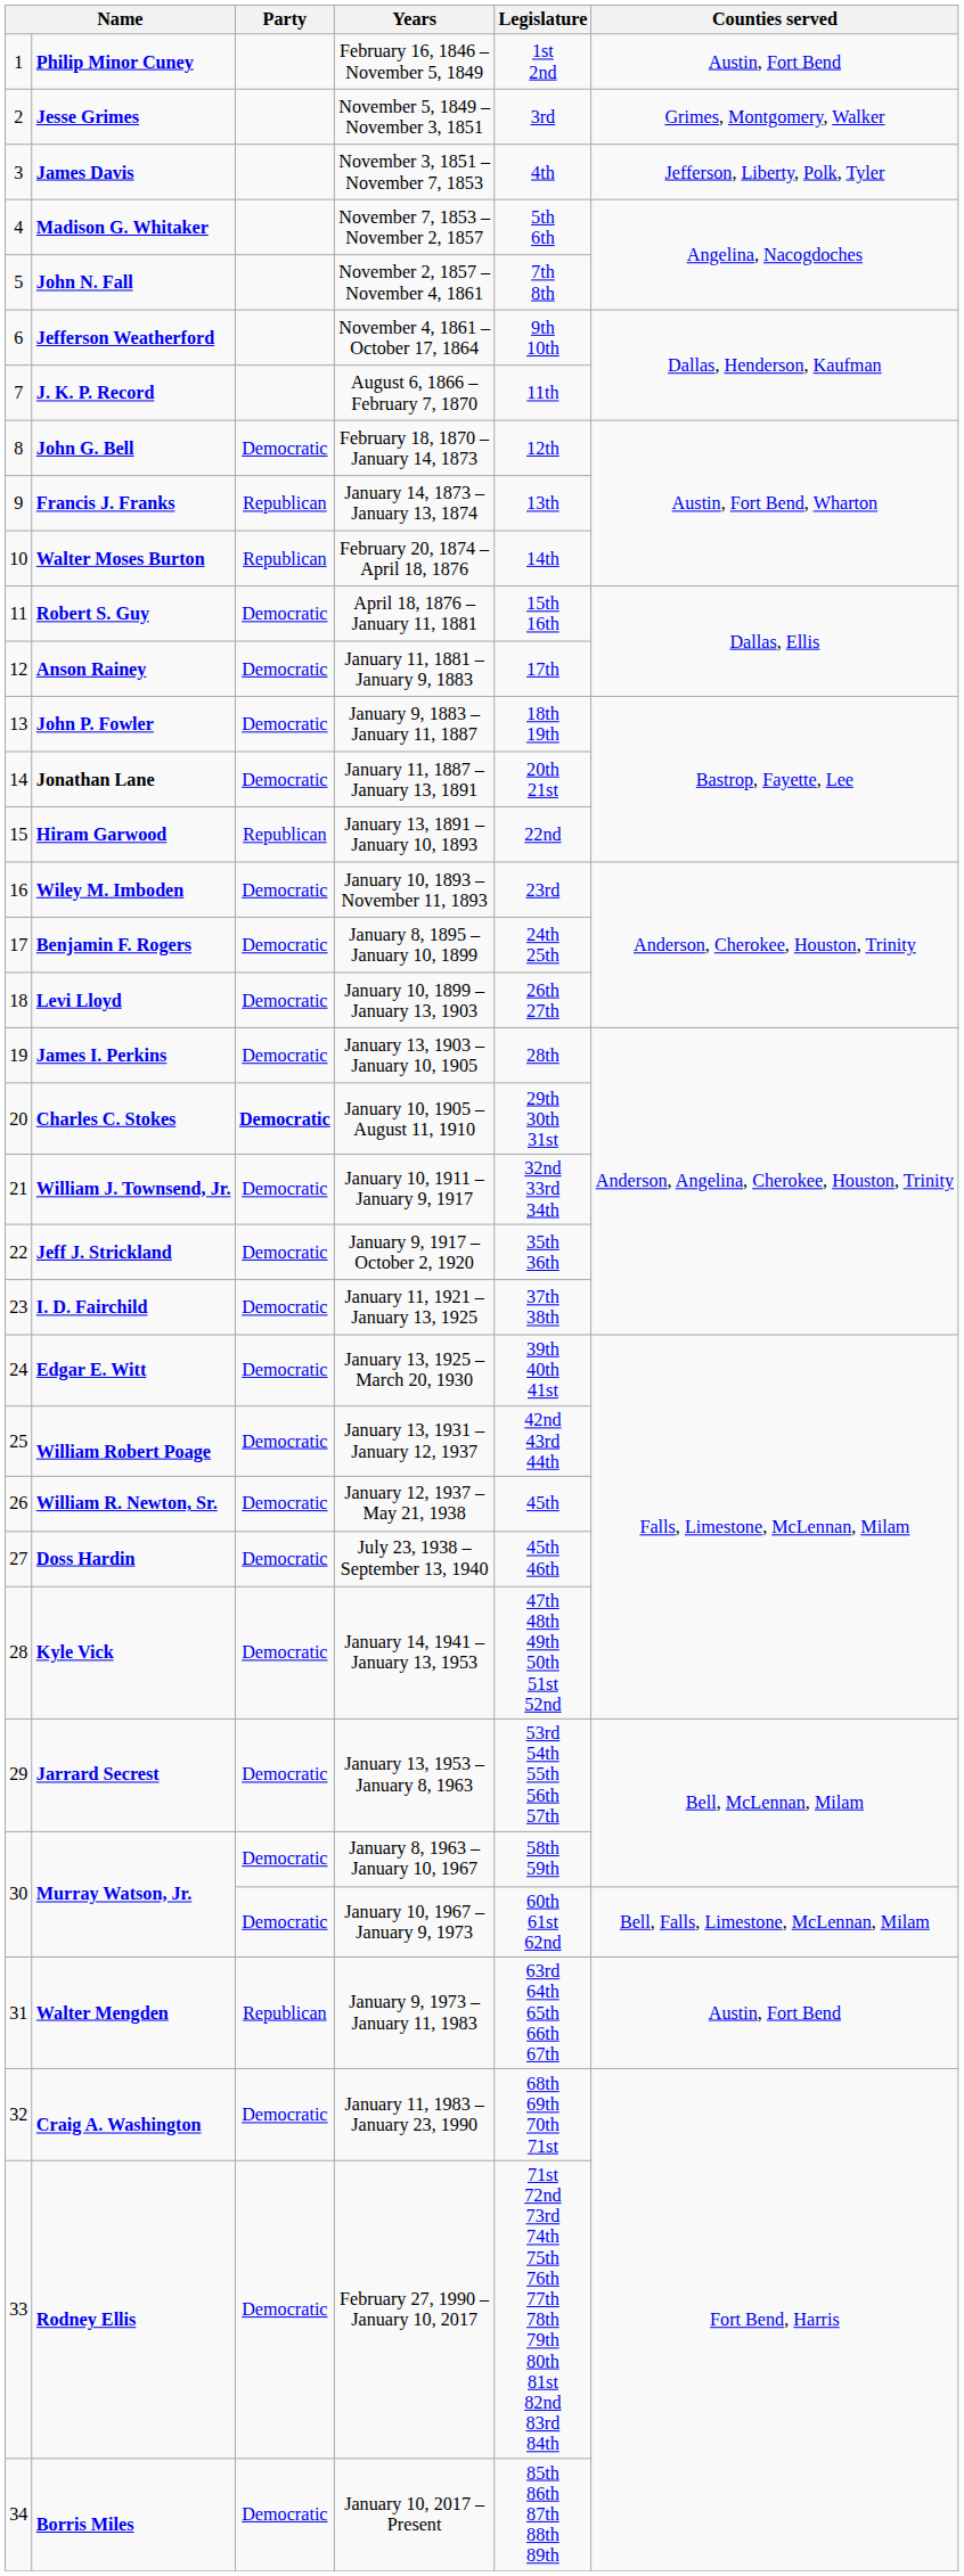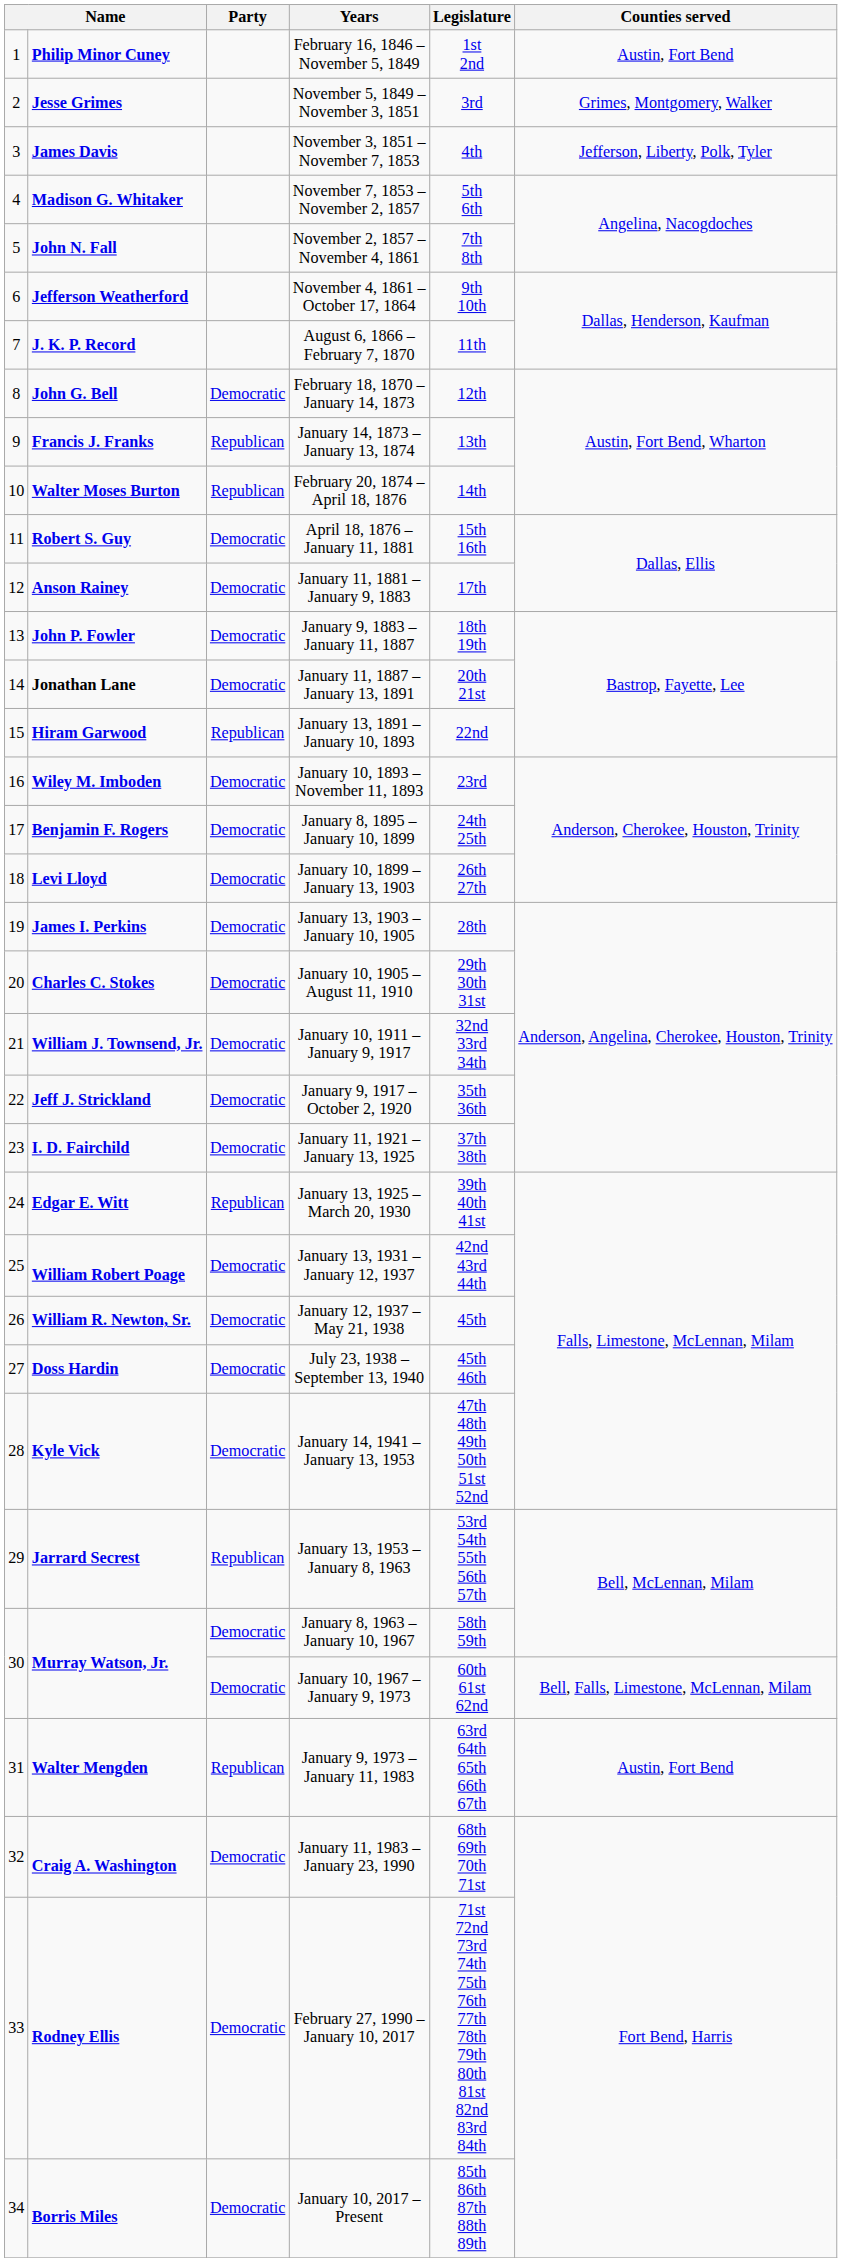 <table class=wikitable style="text-align:center">
 <tr>
 <th colspan=2>Name</th>
 <th>Party</th>
 <th>Years</th>
 <th>Legislature</th>
 <th>Counties served</th>
 </tr>
 <tr style="height:3em">
 <td>1</td>
 <td align=left><strong><a href='#'>Philip Minor Cuney</a></strong></td>
 <td></td>
 <td nowrap>February 16, 1846 –<br>November 5, 1849</td>
 <td><a href='#'>1st</a><br><a href='#'>2nd</a></td>
 <td><a href='#'>Austin</a>, <a href='#'>Fort Bend</a></td>
 </tr>
 <tr style="height:3em">
 <td>2</td>
 <td align=left><strong><a href='#'>Jesse Grimes</a></strong></td>
 <td></td>
 <td nowrap>November 5, 1849 –<br>November 3, 1851</td>
 <td><a href='#'>3rd</a></td>
 <td><a href='#'>Grimes</a>, <a href='#'>Montgomery</a>, <a href='#'>Walker</a></td>
 </tr>
 <tr style="height:3em">
 <td>3</td>
 <td align=left><strong><a href='#'>James Davis</a></strong></td>
 <td></td>
 <td nowrap>November 3, 1851 –<br>November 7, 1853</td>
 <td><a href='#'>4th</a></td>
 <td><a href='#'>Jefferson</a>, <a href='#'>Liberty</a>, <a href='#'>Polk</a>, <a href='#'>Tyler</a></td>
 </tr>
 <tr style="height:3em">
 <td>4</td>
 <td align=left><strong><a href='#'>Madison G. Whitaker</a></strong></td>
 <td></td>
 <td nowrap>November 7, 1853 –<br>November 2, 1857</td>
 <td><a href='#'>5th</a><br><a href='#'>6th</a></td>
 <td rowspan=2><a href='#'>Angelina</a>, <a href='#'>Nacogdoches</a></td>
 </tr>
 <tr style="height:3em">
 <td>5</td>
 <td align=left><strong><a href='#'>John N. Fall</a></strong></td>
 <td></td>
 <td nowrap>November 2, 1857 –<br>November 4, 1861</td>
 <td><a href='#'>7th</a><br><a href='#'>8th</a></td>
 </tr>
 <tr style="height:3em">
 <td>6</td>
 <td align=left><strong><a href='#'>Jefferson Weatherford</a></strong></td>
 <td></td>
 <td nowrap>November 4, 1861 –<br>October 17, 1864</td>
 <td><a href='#'>9th</a><br><a href='#'>10th</a></td>
 <td rowspan=2><a href='#'>Dallas</a>, <a href='#'>Henderson</a>, <a href='#'>Kaufman</a></td>
 </tr>
 <tr style="height:3em">
 <td>7</td>
 <td align=left><strong><a href='#'>J. K. P. Record</a></strong></td>
 <td></td>
 <td nowrap>August 6, 1866 –<br>February 7, 1870</td>
 <td><a href='#'>11th</a></td>
 </tr>
 <tr style="height:3em">
 <td>8</td>
 <td align=left><strong><a href='#'>John G. Bell</a></strong></td>
 <td><a href='#'>Democratic</a></td>
 <td nowrap>February 18, 1870 –<br>January 14, 1873</td>
 <td><a href='#'>12th</a></td>
 <td rowspan=3><a href='#'>Austin</a>, <a href='#'>Fort Bend</a>, <a href='#'>Wharton</a></td>
 </tr>
 <tr style="height:3em">
 <td>9</td>
 <td align=left><strong><a href='#'>Francis J. Franks</a></strong></td>
 <td><a href='#'>Republican</a></td>
 <td nowrap>January 14, 1873 –<br>January 13, 1874</td>
 <td><a href='#'>13th</a></td>
 </tr>
 <tr style="height:3em">
 <td>10</td>
 <td align=left><strong><a href='#'>Walter Moses Burton</a></strong></td>
 <td><a href='#'>Republican</a></td>
 <td nowrap>February 20, 1874 –<br>April 18, 1876</td>
 <td><a href='#'>14th</a></td>
 </tr>
 <tr style="height:3em">
 <td>11</td>
 <td align=left><strong><a href='#'>Robert S. Guy</a></strong></td>
 <td><a href='#'>Democratic</a></td>
 <td nowrap>April 18, 1876 –<br>January 11, 1881</td>
 <td><a href='#'>15th</a><br><a href='#'>16th</a></td>
 <td rowspan=2><a href='#'>Dallas</a>, <a href='#'>Ellis</a></td>
 </tr>
 <tr style="height:3em">
 <td>12</td>
 <td align=left><strong><a href='#'>Anson Rainey</a></strong></td>
 <td><a href='#'>Democratic</a></td>
 <td nowrap>January 11, 1881 –<br>January 9, 1883</td>
 <td><a href='#'>17th</a></td>
 </tr>
 <tr style="height:3em">
 <td>13</td>
 <td align=left><strong><a href='#'>John P. Fowler</a></strong></td>
 <td><a href='#'>Democratic</a></td>
 <td nowrap>January 9, 1883 –<br>January 11, 1887</td>
 <td><a href='#'>18th</a><br><a href='#'>19th</a></td>
 <td rowspan=3><a href='#'>Bastrop</a>, <a href='#'>Fayette</a>, <a href='#'>Lee</a></td>
 </tr>
 <tr style="height:3em">
 <td>14</td>
 <td align=left><strong>Jonathan Lane</strong></td>
 <td><a href='#'>Democratic</a></td>
 <td nowrap>January 11, 1887 –<br>January 13, 1891</td>
 <td><a href='#'>20th</a><br><a href='#'>21st</a></td>
 </tr>
 <tr style="height:3em">
 <td>15</td>
 <td align=left><strong><a href='#'>Hiram Garwood</a></strong></td>
 <td><a href='#'>Republican</a></td>
 <td nowrap>January 13, 1891 –<br>January 10, 1893</td>
 <td><a href='#'>22nd</a></td>
 </tr>
 <tr style="height:3em">
 <td>16</td>
 <td align=left><strong><a href='#'>Wiley M. Imboden</a></strong></td>
 <td><a href='#'>Democratic</a></td>
 <td nowrap>January 10, 1893 –<br>November 11, 1893</td>
 <td><a href='#'>23rd</a></td>
 <td rowspan=3><a href='#'>Anderson</a>, <a href='#'>Cherokee</a>, <a href='#'>Houston</a>, <a href='#'>Trinity</a></td>
 </tr>
 <tr style="height:3em">
 <td>17</td>
 <td align=left><strong><a href='#'>Benjamin F. Rogers</a></strong></td>
 <td><a href='#'>Democratic</a></td>
 <td nowrap>January 8, 1895 –<br>January 10, 1899</td>
 <td><a href='#'>24th</a><br><a href='#'>25th</a></td>
 </tr>
 <tr style="height:3em">
 <td>18</td>
 <td align=left><strong><a href='#'>Levi Lloyd</a></strong></td>
 <td><a href='#'>Democratic</a></td>
 <td nowrap>January 10, 1899 –<br>January 13, 1903</td>
 <td><a href='#'>26th</a><br><a href='#'>27th</a></td>
 </tr>
 <tr style="height:3em">
 <td>19</td>
 <td align=left><strong><a href='#'>James I. Perkins</a></strong></td>
 <td><a href='#'>Democratic</a></td>
 <td nowrap>January 13, 1903 –<br>January 10, 1905</td>
 <td><a href='#'>28th</a></td>
 <td rowspan=5><a href='#'>Anderson</a>, <a href='#'>Angelina</a>, <a href='#'>Cherokee</a>, <a href='#'>Houston</a>, <a href='#'>Trinity</a></td>
 </tr>
 <tr style="height:3em">
 <td>20</td>
 <td align=left><strong><a href='#'>Charles C. Stokes</a></strong></td>
-<td><strong><a href='#'>Democratic</a></strong></td>
+<td><a href='#'>Democratic</a></td>
 <td nowrap>January 10, 1905 –<br>August 11, 1910</td>
 <td><a href='#'>29th</a><br><a href='#'>30th</a><br><a href='#'>31st</a></td>
 </tr>
 <tr style="height:3em">
 <td>21</td>
 <td align=left><strong><a href='#'>William J. Townsend, Jr.</a></strong></td>
 <td><a href='#'>Democratic</a></td>
 <td nowrap>January 10, 1911 –<br>January 9, 1917</td>
 <td><a href='#'>32nd</a><br><a href='#'>33rd</a><br><a href='#'>34th</a></td>
 </tr>
 <tr style="height:3em">
 <td>22</td>
 <td align=left><strong><a href='#'>Jeff J. Strickland</a></strong></td>
 <td><a href='#'>Democratic</a></td>
 <td nowrap>January 9, 1917 –<br>October 2, 1920</td>
 <td><a href='#'>35th</a><br><a href='#'>36th</a></td>
 </tr>
 <tr style="height:3em">
 <td>23</td>
 <td align=left><strong><a href='#'>I. D. Fairchild</a></strong></td>
 <td><a href='#'>Democratic</a></td>
 <td nowrap>January 11, 1921 –<br>January 13, 1925</td>
 <td><a href='#'>37th</a><br><a href='#'>38th</a></td>
 </tr>
 <tr style="height:3em">
 <td>24</td>
 <td align=left><strong><a href='#'>Edgar E. Witt</a></strong></td>
-<td><a href='#'>Democratic</a></td>
+<td><a href='#'>Republican</a></td>
 <td nowrap>January 13, 1925 –<br>March 20, 1930</td>
 <td><a href='#'>39th</a><br><a href='#'>40th</a><br><a href='#'>41st</a></td>
 <td rowspan=5><a href='#'>Falls</a>, <a href='#'>Limestone</a>, <a href='#'>McLennan</a>, <a href='#'>Milam</a></td>
 </tr>
 <tr style="height:3em">
 <td>25</td>
 <td align=left><br><strong><a href='#'>William Robert Poage</a></strong></td>
 <td><a href='#'>Democratic</a></td>
 <td nowrap>January 13, 1931 –<br>January 12, 1937</td>
 <td><a href='#'>42nd</a><br><a href='#'>43rd</a><br><a href='#'>44th</a></td>
 </tr>
 <tr style="height:3em">
 <td>26</td>
 <td align=left><strong><a href='#'>William R. Newton, Sr.</a></strong></td>
 <td><a href='#'>Democratic</a></td>
 <td nowrap>January 12, 1937 –<br>May 21, 1938</td>
 <td><a href='#'>45th</a></td>
 </tr>
 <tr style="height:3em">
 <td>27</td>
 <td align=left><strong><a href='#'>Doss Hardin</a></strong></td>
 <td><a href='#'>Democratic</a></td>
 <td nowrap>July 23, 1938 –<br>September 13, 1940</td>
 <td><a href='#'>45th</a><br><a href='#'>46th</a></td>
 </tr>
 <tr style="height:3em">
 <td>28</td>
 <td align=left><strong><a href='#'>Kyle Vick</a></strong></td>
 <td><a href='#'>Democratic</a></td>
 <td nowrap>January 14, 1941 –<br>January 13, 1953</td>
 <td><a href='#'>47th</a><br><a href='#'>48th</a><br><a href='#'>49th</a><br><a href='#'>50th</a><br><a href='#'>51st</a><br><a href='#'>52nd</a></td>
 </tr>
 <tr style="height:3em">
 <td>29</td>
 <td align=left><strong><a href='#'>Jarrard Secrest</a></strong></td>
-<td><a href='#'>Democratic</a></td>
+<td><a href='#'>Republican</a></td>
 <td nowrap>January 13, 1953 –<br>January 8, 1963</td>
 <td><a href='#'>53rd</a><br><a href='#'>54th</a><br><a href='#'>55th</a><br><a href='#'>56th</a><br><a href='#'>57th</a></td>
 <td rowspan=2><a href='#'>Bell</a>, <a href='#'>McLennan</a>, <a href='#'>Milam</a></td>
 </tr>
 <tr style="height:3em">
 <td rowspan=2>30</td>
 <td rowspan=2 align=left><strong><a href='#'>Murray Watson, Jr.</a></strong></td>
 <td><a href='#'>Democratic</a></td>
 <td nowrap>January 8, 1963 –<br>January 10, 1967</td>
 <td><a href='#'>58th</a><br><a href='#'>59th</a></td>
 </tr>
 <tr style="height:3em">
 <td><a href='#'>Democratic</a></td>
 <td nowrap>January 10, 1967 –<br>January 9, 1973</td>
 <td><a href='#'>60th</a><br><a href='#'>61st</a><br><a href='#'>62nd</a></td>
 <td><a href='#'>Bell</a>, <a href='#'>Falls</a>, <a href='#'>Limestone</a>, <a href='#'>McLennan</a>, <a href='#'>Milam</a></td>
 </tr>
 <tr style="height:3em">
 <td>31</td>
 <td align=left><strong><a href='#'>Walter Mengden</a></strong></td>
 <td><a href='#'>Republican</a></td>
 <td nowrap>January 9, 1973 –<br>January 11, 1983</td>
 <td><a href='#'>63rd</a><br><a href='#'>64th</a><br><a href='#'>65th</a><br><a href='#'>66th</a><br><a href='#'>67th</a></td>
 <td><a href='#'>Austin</a>, <a href='#'>Fort Bend</a></td>
 </tr>
 <tr style="height:3em">
 <td>32</td>
 <td align=left><br><strong><a href='#'>Craig A. Washington</a></strong></td>
 <td><a href='#'>Democratic</a></td>
 <td nowrap>January 11, 1983 –<br>January 23, 1990</td>
 <td><a href='#'>68th</a><br><a href='#'>69th</a><br><a href='#'>70th</a><br><a href='#'>71st</a></td>
 <td rowspan=4><a href='#'>Fort Bend</a>, <a href='#'>Harris</a></td>
 </tr>
 <tr style="height:3em">
 <td>33</td>
 <td align=left><br><strong><a href='#'>Rodney Ellis</a></strong></td>
 <td><a href='#'>Democratic</a></td>
 <td nowrap>February 27, 1990 –<br>January 10, 2017</td>
 <td><a href='#'>71st</a><br><a href='#'>72nd</a><br><a href='#'>73rd</a><br><a href='#'>74th</a><br><a href='#'>75th</a><br><a href='#'>76th</a><br><a href='#'>77th</a><br><a href='#'>78th</a><br><a href='#'>79th</a><br><a href='#'>80th</a><br><a href='#'>81st</a><br><a href='#'>82nd</a><br><a href='#'>83rd</a><br><a href='#'>84th</a></td>
 </tr>
 <tr style="height:3em">
 <td>34</td>
 <td align=left><br><strong><a href='#'>Borris Miles</a></strong></td>
 <td><a href='#'>Democratic</a></td>
 <td nowrap>January 10, 2017 –<br>Present</td>
 <td><a href='#'>85th</a><br><a href='#'>86th</a><br><a href='#'>87th</a><br><a href='#'>88th</a><br><a href='#'>89th</a></td>
 </tr>
 </table>
